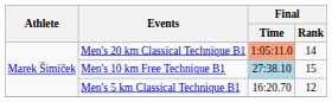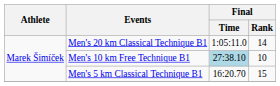 <table class="wikitable" style="font-size:90%">
 <tr>
 <th rowspan="2">Athlete</th>
 <th rowspan="2">Events</th>
 <th colspan="2">Final</th>
 </tr>
 <tr>
 <th>Time</th>
 <th>Rank</th>
 </tr>
 <tr>
 <td rowspan="3"><a href='#'>Marek Šimíček</a></td>
 <td><a href='#'>Men's 20 km Classical Technique B1</a></td>
-<td align="center" style="background: lightsalmon;">1:05:11.0</td>
+<td align="center">1:05:11.0</td>
 <td align="center">14</td>
 </tr>
 <tr>
 <td><a href='#'>Men's 10 km Free Technique B1</a></td>
 <td align="center" style="background: lightblue;">27:38.10</td>
-<td align="center">15</td>
+<td align="center">10</td>
 </tr>
 <tr>
 <td><a href='#'>Men's 5 km Classical Technique B1</a></td>
 <td align="center">16:20.70</td>
-<td align="center">12</td>
+<td align="center">15</td>
 </tr>
 <tr>
 </tr>
 </table>
